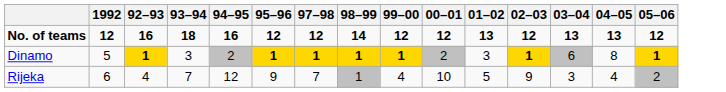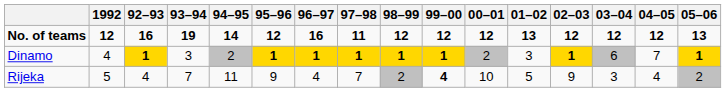 <table border=1  bordercolor="#CCCCCC" class=wikitable style="font-size:90%;">
 <tr align=LEFT valign=CENTER>
 <th></th>
 <th>1992</th>
 <th>92–93</th>
 <th>93–94</th>
 <th>94–95</th>
 <th>95–96</th>
+<th>96–97</th>
 <th>97–98</th>
 <th>98–99</th>
 <th>99–00</th>
 <th>00–01</th>
 <th>01–02</th>
 <th>02–03</th>
 <th>03–04</th>
 <th>04–05</th>
 <th>05–06</th>
 </tr>
 <tr align=CENTER>
 <td><strong>No. of teams</strong></td>
 <td><strong>12</strong></td>
 <td><strong>16</strong></td>
-<td><strong>18</strong></td>
+<td><strong>19</strong></td>
+<td><strong>14</strong></td>
+<td><strong>12</strong></td>
 <td><strong>16</strong></td>
+<td><strong>11</strong></td>
 <td><strong>12</strong></td>
-<td><strong>12</strong></td>
-<td><strong>14</strong></td>
 <td><strong>12</strong></td>
 <td><strong>12</strong></td>
 <td><strong>13</strong></td>
 <td><strong>12</strong></td>
+<td><strong>12</strong></td>
+<td><strong>12</strong></td>
 <td><strong>13</strong></td>
-<td><strong>13</strong></td>
-<td><strong>12</strong></td>
 </tr>
 <tr align=CENTER valign=BOTTOM>
 <td align=LEFT><a href='#'>Dinamo</a></td>
-<td>5</td>
+<td>4</td>
 <td bgcolor=gold><strong>1</strong></td>
 <td>3</td>
 <td bgcolor=silver>2</td>
+<td bgcolor=gold><strong>1</strong></td>
 <td bgcolor=gold><strong>1</strong></td>
 <td bgcolor=gold><strong>1</strong></td>
 <td bgcolor=gold><strong>1</strong></td>
 <td bgcolor=gold><strong>1</strong></td>
 <td bgcolor=silver>2</td>
 <td>3</td>
 <td bgcolor=gold><strong>1</strong></td>
 <td bgcolor=silver>6</td>
-<td>8</td>
+<td>7</td>
 <td bgcolor=gold><strong>1</strong></td>
 </tr>
 <tr align=CENTER valign=BOTTOM>
 <td align=LEFT><a href='#'>Rijeka</a></td>
-<td>6</td>
+<td>5</td>
 <td>4</td>
 <td>7</td>
-<td>12</td>
+<td>11</td>
 <td>9</td>
+<td>4</td>
 <td>7</td>
-<td bgcolor=silver>1</td>
-<td>4</td>
+<td bgcolor=silver>2</td>
+<td><strong>4</strong></td>
 <td>10</td>
 <td>5</td>
 <td>9</td>
 <td>3</td>
 <td>4</td>
 <td bgcolor=silver>2</td>
 </tr>
 </table>
